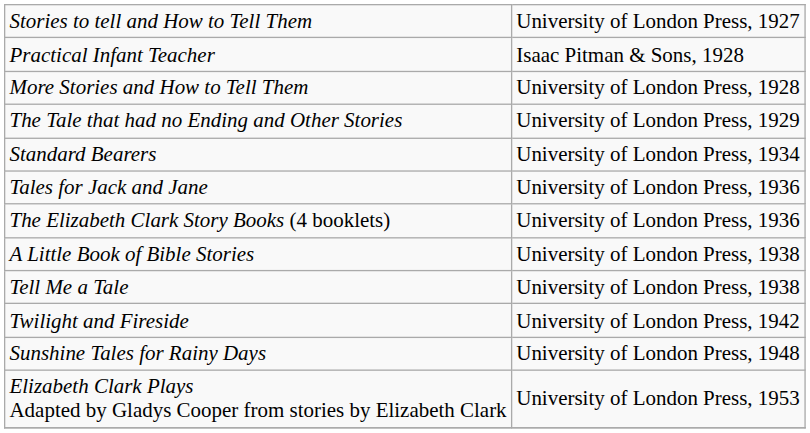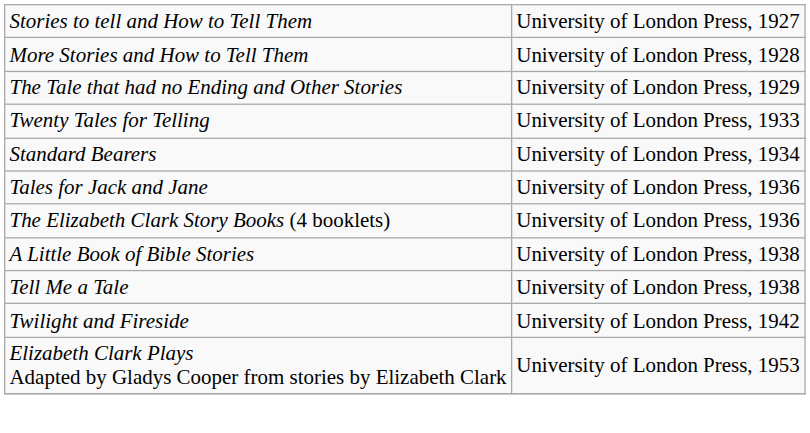 <table class="wikitable">
 <tr>
 <td><em>Stories to tell and How to Tell Them</em></td>
 <td>University of London Press, 1927</td>
-</tr>
-<tr>
-<td><em>Practical Infant Teacher</em></td>
-<td>Isaac Pitman & Sons, 1928</td>
 </tr>
 <tr>
 <td><em>More Stories and How to Tell Them</em></td>
 <td>University of London Press, 1928</td>
 </tr>
 <tr>
 <td><em>The Tale that had no Ending and Other Stories</em></td>
 <td>University of London Press, 1929</td>
+</tr>
+<tr>
+<td><em>Twenty Tales for Telling</em></td>
+<td>University of London Press, 1933</td>
 </tr>
 <tr>
 <td><em>Standard Bearers</em></td>
 <td>University of London Press, 1934</td>
 </tr>
 <tr>
 <td><em>Tales for Jack and Jane</em></td>
 <td>University of London Press, 1936</td>
 </tr>
 <tr>
 <td><em>The Elizabeth Clark Story Books</em> (4 booklets)</td>
 <td>University of London Press, 1936</td>
 </tr>
 <tr>
 <td><em>A Little Book of Bible Stories</em></td>
 <td>University of London Press, 1938</td>
 </tr>
 <tr>
 <td><em>Tell Me a Tale</em></td>
 <td>University of London Press, 1938</td>
 </tr>
 <tr>
 <td><em>Twilight and Fireside</em></td>
 <td>University of London Press, 1942</td>
 </tr>
 <tr>
-<td><em>Sunshine Tales for Rainy Days</em></td>
-<td>University of London Press, 1948</td>
-</tr>
-<tr>
 <td><em>Elizabeth Clark Plays</em> <br> Adapted by Gladys Cooper from stories by Elizabeth Clark</td>
 <td>University of London Press, 1953</td>
 </tr>
 <tr>
 </tr>
 </table>
